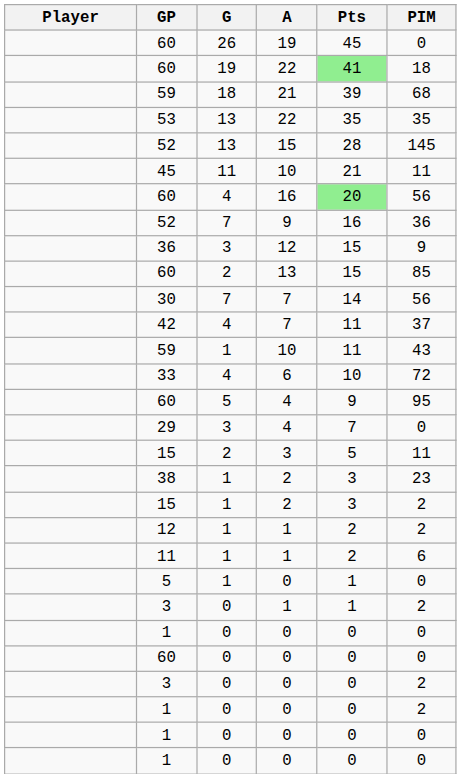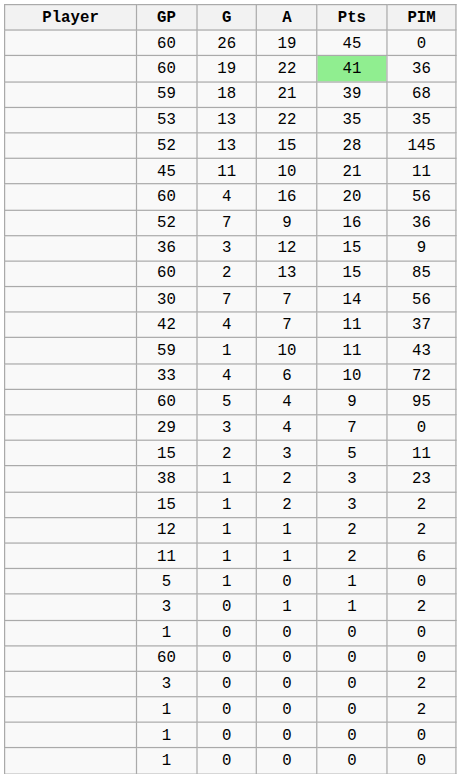 <table class="wikitable sortable" width="60%">
 <tr ALIGN="center">
 <th bgcolor="#DDDDFF" width="10%">Player</th>
 <th bgcolor="#DDDDFF" width="5%">GP</th>
 <th bgcolor="#DDDDFF" width="5%">G</th>
 <th bgcolor="#DDDDFF" width="5%">A</th>
 <th bgcolor="#DDDDFF" width="5%">Pts</th>
 <th bgcolor="#DDDDFF" width="5%">PIM</th>
 </tr>
 <tr align="center">
 <td align="right"></td>
 <td>60</td>
 <td>26</td>
 <td>19</td>
 <td>45</td>
 <td>0</td>
 </tr>
 <tr align="center">
 <td align="right"></td>
 <td>60</td>
 <td>19</td>
 <td>22</td>
 <td style="background: lightgreen;">41</td>
-<td>18</td>
+<td>36</td>
 </tr>
 <tr align="center">
 <td align="right"></td>
 <td>59</td>
 <td>18</td>
 <td>21</td>
 <td>39</td>
 <td>68</td>
 </tr>
 <tr align="center">
 <td align="right"></td>
 <td>53</td>
 <td>13</td>
 <td>22</td>
 <td>35</td>
 <td>35</td>
 </tr>
 <tr align="center">
 <td align="right"></td>
 <td>52</td>
 <td>13</td>
 <td>15</td>
 <td>28</td>
 <td>145</td>
 </tr>
 <tr align="center">
 <td align="right"></td>
 <td>45</td>
 <td>11</td>
 <td>10</td>
 <td>21</td>
 <td>11</td>
 </tr>
 <tr align="center">
 <td align="right"></td>
 <td>60</td>
 <td>4</td>
 <td>16</td>
-<td style="background: lightgreen;">20</td>
+<td>20</td>
 <td>56</td>
 </tr>
 <tr align="center">
 <td align="right"></td>
 <td>52</td>
 <td>7</td>
 <td>9</td>
 <td>16</td>
 <td>36</td>
 </tr>
 <tr align="center">
 <td align="right"></td>
 <td>36</td>
 <td>3</td>
 <td>12</td>
 <td>15</td>
 <td>9</td>
 </tr>
 <tr align="center">
 <td align="right"></td>
 <td>60</td>
 <td>2</td>
 <td>13</td>
 <td>15</td>
 <td>85</td>
 </tr>
 <tr align="center">
 <td align="right"></td>
 <td>30</td>
 <td>7</td>
 <td>7</td>
 <td>14</td>
 <td>56</td>
 </tr>
 <tr align="center">
 <td align="right"></td>
 <td>42</td>
 <td>4</td>
 <td>7</td>
 <td>11</td>
 <td>37</td>
 </tr>
 <tr align="center">
 <td align="right"></td>
 <td>59</td>
 <td>1</td>
 <td>10</td>
 <td>11</td>
 <td>43</td>
 </tr>
 <tr align="center">
 <td align="right"></td>
 <td>33</td>
 <td>4</td>
 <td>6</td>
 <td>10</td>
 <td>72</td>
 </tr>
 <tr align="center">
 <td align="right"></td>
 <td>60</td>
 <td>5</td>
 <td>4</td>
 <td>9</td>
 <td>95</td>
 </tr>
 <tr align="center">
 <td align="right"></td>
 <td>29</td>
 <td>3</td>
 <td>4</td>
 <td>7</td>
 <td>0</td>
 </tr>
 <tr align="center">
 <td align="right"></td>
 <td>15</td>
 <td>2</td>
 <td>3</td>
 <td>5</td>
 <td>11</td>
 </tr>
 <tr align="center">
 <td align="right"></td>
 <td>38</td>
 <td>1</td>
 <td>2</td>
 <td>3</td>
 <td>23</td>
 </tr>
 <tr align="center">
 <td align="right"></td>
 <td>15</td>
 <td>1</td>
 <td>2</td>
 <td>3</td>
 <td>2</td>
 </tr>
 <tr align="center">
 <td align="right"></td>
 <td>12</td>
 <td>1</td>
 <td>1</td>
 <td>2</td>
 <td>2</td>
 </tr>
 <tr align="center">
 <td align="right"></td>
 <td>11</td>
 <td>1</td>
 <td>1</td>
 <td>2</td>
 <td>6</td>
 </tr>
 <tr align="center">
 <td align="right"></td>
 <td>5</td>
 <td>1</td>
 <td>0</td>
 <td>1</td>
 <td>0</td>
 </tr>
 <tr align="center">
 <td align="right"></td>
 <td>3</td>
 <td>0</td>
 <td>1</td>
 <td>1</td>
 <td>2</td>
 </tr>
 <tr align="center">
 <td align="right"></td>
 <td>1</td>
 <td>0</td>
 <td>0</td>
 <td>0</td>
 <td>0</td>
 </tr>
 <tr align="center">
 <td align="right"></td>
 <td>60</td>
 <td>0</td>
 <td>0</td>
 <td>0</td>
 <td>0</td>
 </tr>
 <tr align="center">
 <td align="right"></td>
 <td>3</td>
 <td>0</td>
 <td>0</td>
 <td>0</td>
 <td>2</td>
 </tr>
 <tr align="center">
 <td align="right"></td>
 <td>1</td>
 <td>0</td>
 <td>0</td>
 <td>0</td>
 <td>2</td>
 </tr>
 <tr align="center">
 <td align="right"></td>
 <td>1</td>
 <td>0</td>
 <td>0</td>
 <td>0</td>
 <td>0</td>
 </tr>
 <tr align="center">
 <td align="right"></td>
 <td>1</td>
 <td>0</td>
 <td>0</td>
 <td>0</td>
 <td>0</td>
 </tr>
 </table>
